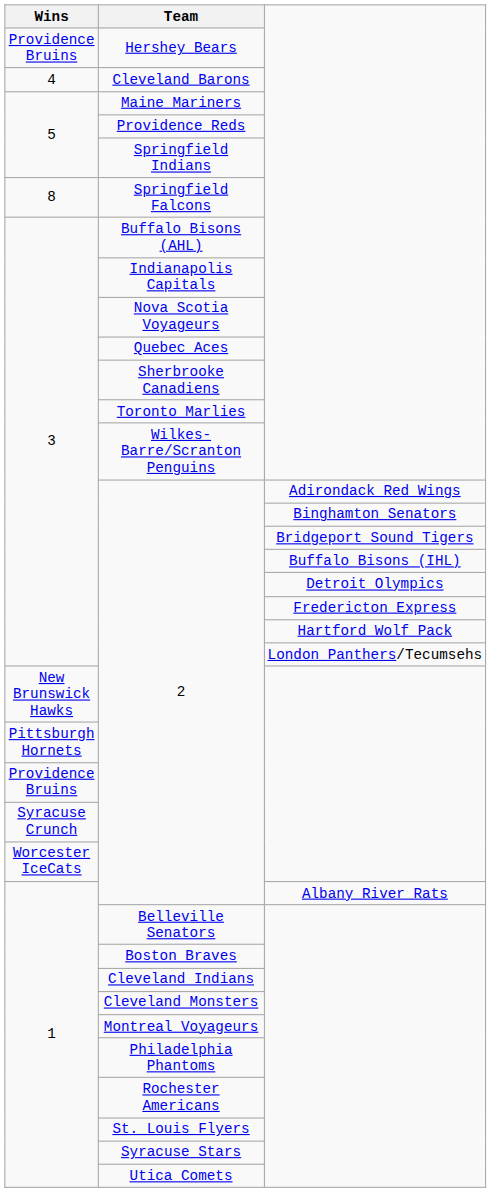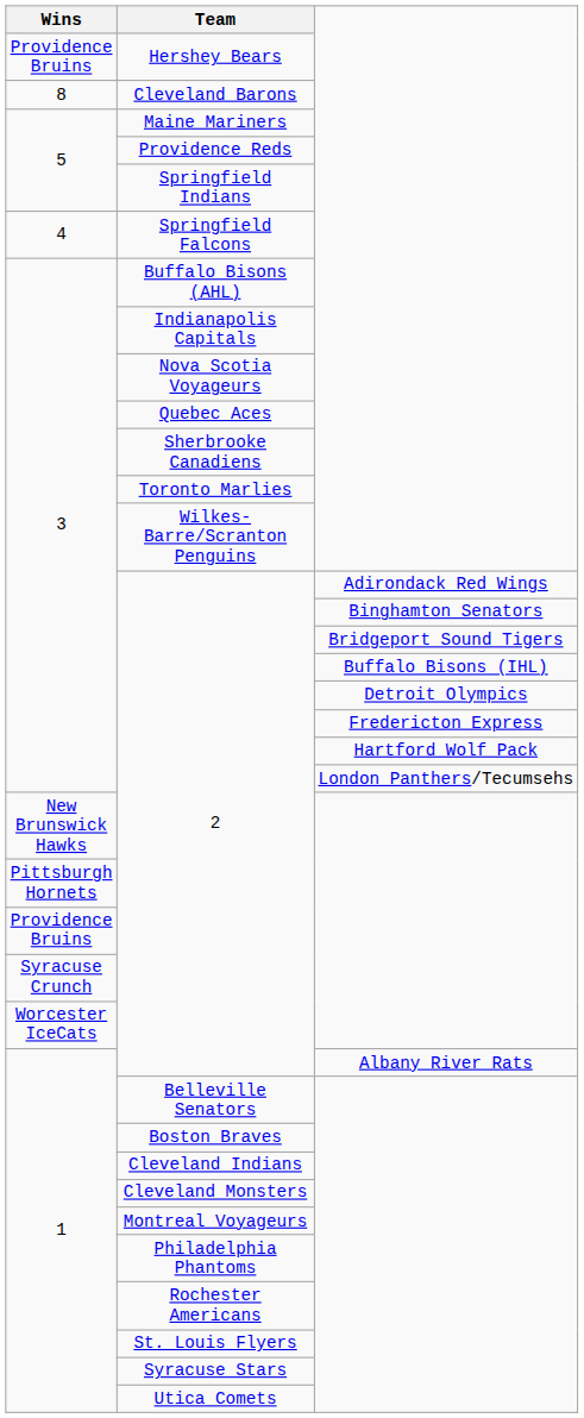 <table class="wikitable" style="text-align:center; margin-left:1em; float:right">
 <tr>
 <th width="55">Wins</th>
 <th align="center" width="145">Team</th>
 </tr>
 <tr>
 <td><a href='#'>Providence Bruins</a></td>
 <td><a href='#'>Hershey Bears</a></td>
 </tr>
 <tr>
-<td rowspan=1>4</td>
+<td>8</td>
 <td><a href='#'>Cleveland Barons</a></td>
 </tr>
 <tr>
 <td rowspan=3>5</td>
 <td><a href='#'>Maine Mariners</a></td>
 </tr>
 <tr>
 <td><a href='#'>Providence Reds</a></td>
 </tr>
 <tr>
 <td><a href='#'>Springfield Indians</a></td>
 </tr>
 <tr>
-<td>8</td>
+<td rowspan=1>4</td>
 <td><a href='#'>Springfield Falcons</a></td>
 </tr>
 <tr>
 <td rowspan=15>3</td>
 <td><a href='#'>Buffalo Bisons (AHL)</a></td>
 </tr>
 <tr>
 <td><a href='#'>Indianapolis Capitals</a></td>
 </tr>
 <tr>
 <td><a href='#'>Nova Scotia Voyageurs</a></td>
 </tr>
 <tr>
 <td><a href='#'>Quebec Aces</a></td>
 </tr>
 <tr>
 <td><a href='#'>Sherbrooke Canadiens</a></td>
 </tr>
 <tr>
 <td><a href='#'>Toronto Marlies</a></td>
 </tr>
 <tr>
 <td><a href='#'>Wilkes-Barre/Scranton Penguins</a></td>
 </tr>
 <tr>
 <td rowspan=14>2</td>
 <td><a href='#'>Adirondack Red Wings</a></td>
 </tr>
 <tr>
 <td><a href='#'>Binghamton Senators</a></td>
 </tr>
 <tr>
 <td><a href='#'>Bridgeport Sound Tigers</a></td>
 </tr>
 <tr>
 <td><a href='#'>Buffalo Bisons (IHL)</a></td>
 </tr>
 <tr>
 <td><a href='#'>Detroit Olympics</a></td>
 </tr>
 <tr>
 <td><a href='#'>Fredericton Express</a></td>
 </tr>
 <tr>
 <td><a href='#'>Hartford Wolf Pack</a></td>
 </tr>
 <tr>
 <td><a href='#'>London Panthers</a>/Tecumsehs</td>
 </tr>
 <tr>
 <td><a href='#'>New Brunswick Hawks</a></td>
 </tr>
 <tr>
 <td><a href='#'>Pittsburgh Hornets</a></td>
 </tr>
 <tr>
 <td><a href='#'>Providence Bruins</a></td>
 </tr>
 <tr>
 <td><a href='#'>Syracuse Crunch</a></td>
 </tr>
 <tr>
 <td><a href='#'>Worcester IceCats</a></td>
 </tr>
 <tr>
 <td rowspan=12>1</td>
 <td><a href='#'>Albany River Rats</a></td>
 </tr>
 <tr>
 <td><a href='#'>Belleville Senators</a></td>
 </tr>
 <tr>
 <td><a href='#'>Boston Braves</a></td>
 </tr>
 <tr>
 <td><a href='#'>Cleveland Indians</a></td>
 </tr>
 <tr>
 <td><a href='#'>Cleveland Monsters</a></td>
 </tr>
 <tr>
 <td><a href='#'>Montreal Voyageurs</a></td>
 </tr>
 <tr>
 <td><a href='#'>Philadelphia Phantoms</a></td>
 </tr>
 <tr>
 <td><a href='#'>Rochester Americans</a></td>
 </tr>
 <tr>
 <td><a href='#'>St. Louis Flyers</a></td>
 </tr>
 <tr>
 <td><a href='#'>Syracuse Stars</a></td>
 </tr>
 <tr>
 <td><a href='#'>Utica Comets</a></td>
 </tr>
 </table>
